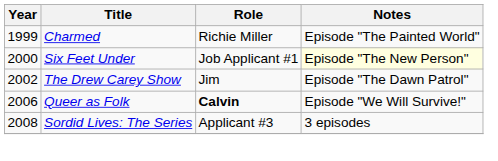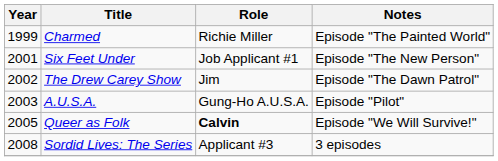 <table class="wikitable">
 <tr>
 <th>Year</th>
 <th>Title</th>
 <th>Role</th>
 <th>Notes</th>
 </tr>
 <tr>
 <td>1999</td>
 <td><em><a href='#'>Charmed</a></em></td>
 <td>Richie Miller</td>
 <td>Episode "The Painted World"</td>
 </tr>
 <tr>
-<td>2000</td>
+<td>2001</td>
 <td><em><a href='#'>Six Feet Under</a></em></td>
 <td>Job Applicant #1</td>
-<td style="background: lightyellow;">Episode "The New Person"</td>
+<td>Episode "The New Person"</td>
 </tr>
 <tr>
 <td>2002</td>
 <td><em><a href='#'>The Drew Carey Show</a></em></td>
 <td>Jim</td>
 <td>Episode "The Dawn Patrol"</td>
 </tr>
 <tr>
-<td>2006</td>
+<td>2003</td>
+<td><em><a href='#'>A.U.S.A.</a></em></td>
+<td>Gung-Ho A.U.S.A.</td>
+<td>Episode "Pilot"</td>
+</tr>
+<tr>
+<td>2005</td>
 <td><em><a href='#'>Queer as Folk</a></em></td>
 <td><strong>Calvin</strong></td>
 <td>Episode "We Will Survive!"</td>
 </tr>
 <tr>
 <td>2008</td>
 <td><em><a href='#'>Sordid Lives: The Series</a></em></td>
 <td>Applicant #3</td>
 <td>3 episodes</td>
 </tr>
 <tr>
 </tr>
 </table>
